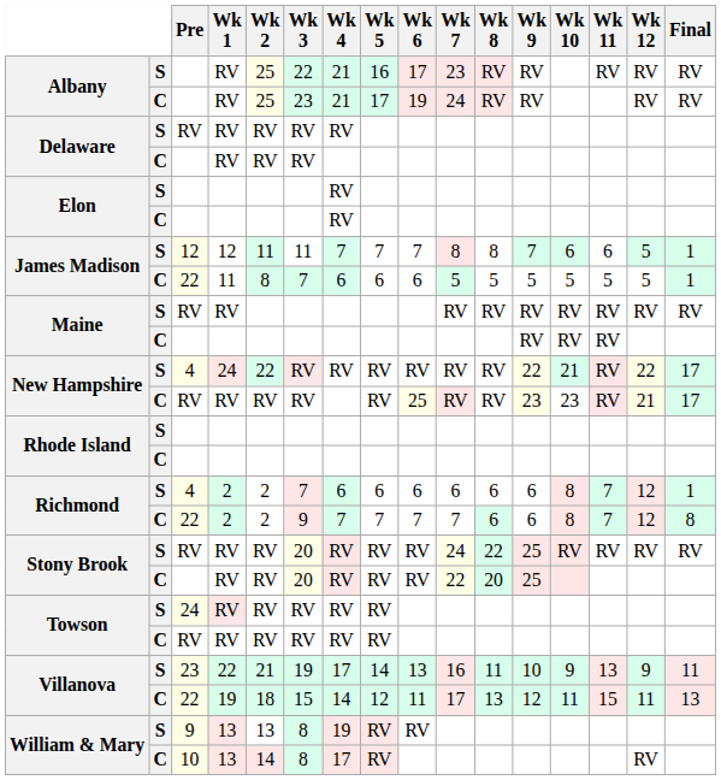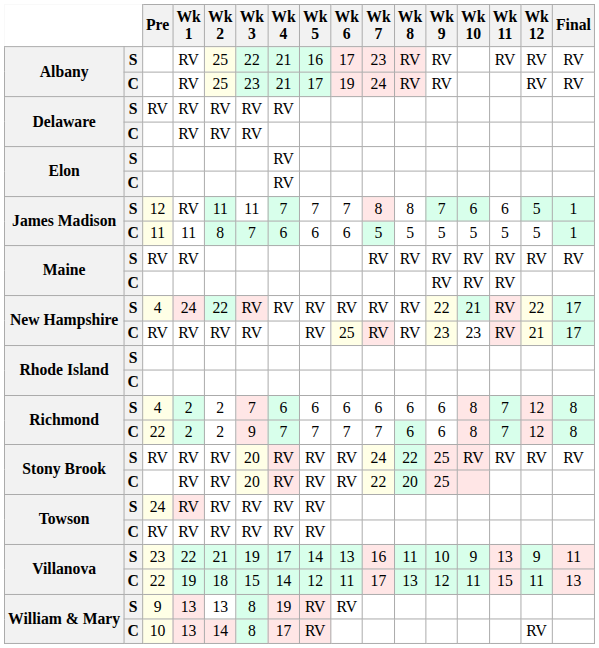 <table class="wikitable" style="white-space:nowrap;">
 <tr>
 <th colspan=2 style="background:white; border-top-style:hidden; border-left-style:hidden;"> </th>
 <th>Pre</th>
 <th>Wk<br>1</th>
 <th>Wk<br>2</th>
 <th>Wk<br>3</th>
 <th>Wk<br>4</th>
 <th>Wk<br>5</th>
 <th>Wk<br>6</th>
 <th>Wk<br>7</th>
 <th>Wk<br>8</th>
 <th>Wk<br>9</th>
 <th>Wk<br>10</th>
 <th>Wk<br>11</th>
 <th>Wk<br>12</th>
 <th>Final</th>
 </tr>
 <tr style="text-align:center;">
 <th rowspan=2 style=>Albany</th>
 <th>S</th>
 <td style="background:#FFF;"></td>
 <td style="background:#FFF;">RV</td>
 <td style="background:#FFFFE6;">25</td>
 <td style="background:#D8FFEB;">22</td>
 <td style="background:#D8FFEB;">21</td>
 <td style="background:#D8FFEB;">16</td>
 <td style="background:#FFE6E6;">17</td>
 <td style="background:#FFE6E6;">23</td>
 <td style="background:#FFE6E6;">RV</td>
 <td style="background:#FFF;">RV</td>
 <td style="background:#FFF;"></td>
 <td style="background:#FFF;">RV</td>
 <td style="background:#FFF;">RV</td>
 <td style="background:#FFF;">RV</td>
 </tr>
 <tr style="text-align:center;">
 <th>C</th>
 <td style="background:#FFF;"></td>
 <td style="background:#FFF;">RV</td>
 <td style="background:#FFFFE6;">25</td>
 <td style="background:#D8FFEB;">23</td>
 <td style="background:#D8FFEB;">21</td>
 <td style="background:#D8FFEB;">17</td>
 <td style="background:#FFE6E6;">19</td>
 <td style="background:#FFE6E6;">24</td>
 <td style="background:#FFE6E6;">RV</td>
 <td style="background:#FFF;">RV</td>
 <td style="background:#FFF;"></td>
 <td style="background:#FFF;"></td>
 <td style="background:#FFF;">RV</td>
 <td style="background:#FFF;">RV</td>
 </tr>
 <tr style="text-align:center;">
 <th rowspan=2 style=>Delaware</th>
 <th>S</th>
 <td style="background:#FFF;">RV</td>
 <td style="background:#FFF;">RV</td>
 <td style="background:#FFF;">RV</td>
 <td style="background:#FFF;">RV</td>
 <td style="background:#FFF;">RV</td>
 <td style="background:#FFF;"></td>
 <td style="background:#FFF;"></td>
 <td style="background:#FFF;"></td>
 <td style="background:#FFF;"></td>
 <td style="background:#FFF;"></td>
 <td style="background:#FFF;"></td>
 <td style="background:#FFF;"></td>
 <td style="background:#FFF;"></td>
 <td style="background:#FFF;"></td>
 </tr>
 <tr style="text-align:center;">
 <th>C</th>
 <td style="background:#FFF;"></td>
 <td style="background:#FFF;">RV</td>
 <td style="background:#FFF;">RV</td>
 <td style="background:#FFF;">RV</td>
 <td style="background:#FFF;"></td>
 <td style="background:#FFF;"></td>
 <td style="background:#FFF;"></td>
 <td style="background:#FFF;"></td>
 <td style="background:#FFF;"></td>
 <td style="background:#FFF;"></td>
 <td style="background:#FFF;"></td>
 <td style="background:#FFF;"></td>
 <td style="background:#FFF;"></td>
 <td style="background:#FFF;"></td>
 </tr>
 <tr style="text-align:center;">
 <th rowspan=2 style=>Elon</th>
 <th>S</th>
 <td style="background:#FFF;"></td>
 <td style="background:#FFF;"></td>
 <td style="background:#FFF;"></td>
 <td style="background:#FFF;"></td>
 <td style="background:#FFF;">RV</td>
 <td style="background:#FFF;"></td>
 <td style="background:#FFF;"></td>
 <td style="background:#FFF;"></td>
 <td style="background:#FFF;"></td>
 <td style="background:#FFF;"></td>
 <td style="background:#FFF;"></td>
 <td style="background:#FFF;"></td>
 <td style="background:#FFF;"></td>
 <td style="background:#FFF;"></td>
 </tr>
 <tr style="text-align:center;">
 <th>C</th>
 <td style="background:#FFF;"></td>
 <td style="background:#FFF;"></td>
 <td style="background:#FFF;"></td>
 <td style="background:#FFF;"></td>
 <td style="background:#FFF;">RV</td>
 <td style="background:#FFF;"></td>
 <td style="background:#FFF;"></td>
 <td style="background:#FFF;"></td>
 <td style="background:#FFF;"></td>
 <td style="background:#FFF;"></td>
 <td style="background:#FFF;"></td>
 <td style="background:#FFF;"></td>
 <td style="background:#FFF;"></td>
 <td style="background:#FFF;"></td>
 </tr>
 <tr style="text-align:center;">
 <th rowspan=2 style=>James Madison</th>
 <th>S</th>
 <td style="background:#FFFFE6;">12</td>
-<td style="background:#FFF;">12</td>
+<td style="background:#FFF;">RV</td>
 <td style="background:#D8FFEB;">11</td>
 <td style="background:#FFF;">11</td>
 <td style="background:#D8FFEB;">7</td>
 <td style="background:#FFF;">7</td>
 <td style="background:#FFF;">7</td>
 <td style="background:#FFE6E6;">8</td>
 <td style="background:#FFF;">8</td>
 <td style="background:#D8FFEB;">7</td>
 <td style="background:#D8FFEB;">6</td>
 <td style="background:#FFF;">6</td>
 <td style="background:#D8FFEB;">5</td>
 <td style="background:#D8FFEB;">1</td>
 </tr>
 <tr style="text-align:center;">
 <th>C</th>
-<td style="background:#FFFFE6;">22</td>
+<td style="background:#FFFFE6;">11</td>
 <td style="background:#FFF;">11</td>
 <td style="background:#D8FFEB;">8</td>
 <td style="background:#D8FFEB;">7</td>
 <td style="background:#D8FFEB;">6</td>
 <td style="background:#FFF;">6</td>
 <td style="background:#FFF;">6</td>
 <td style="background:#D8FFEB;">5</td>
 <td style="background:#FFF;">5</td>
 <td style="background:#FFF;">5</td>
 <td style="background:#FFF;">5</td>
 <td style="background:#FFF;">5</td>
 <td style="background:#FFF;">5</td>
 <td style="background:#D8FFEB;">1</td>
 </tr>
 <tr style="text-align:center;">
 <th rowspan=2 style=>Maine</th>
 <th>S</th>
 <td style="background:#FFF;">RV</td>
 <td style="background:#FFF;">RV</td>
 <td style="background:#FFF;"></td>
 <td style="background:#FFF;"></td>
 <td style="background:#FFF;"></td>
 <td style="background:#FFF;"></td>
 <td style="background:#FFF;"></td>
 <td style="background:#FFF;">RV</td>
 <td style="background:#FFF;">RV</td>
 <td style="background:#FFF;">RV</td>
 <td style="background:#FFF;">RV</td>
 <td style="background:#FFF;">RV</td>
 <td style="background:#FFF;">RV</td>
 <td style="background:#FFF;">RV</td>
 </tr>
 <tr style="text-align:center;">
 <th>C</th>
 <td style="background:#FFF;"></td>
 <td style="background:#FFF;"></td>
 <td style="background:#FFF;"></td>
 <td style="background:#FFF;"></td>
 <td style="background:#FFF;"></td>
 <td style="background:#FFF;"></td>
 <td style="background:#FFF;"></td>
 <td style="background:#FFF;"></td>
 <td style="background:#FFF;"></td>
 <td style="background:#FFF;">RV</td>
 <td style="background:#FFF;">RV</td>
 <td style="background:#FFF;">RV</td>
 <td style="background:#FFF;"></td>
 <td style="background:#FFF;"></td>
 </tr>
 <tr style="text-align:center;">
 <th rowspan=2 style=>New Hampshire</th>
 <th>S</th>
 <td style="background:#FFFFE6;">4</td>
 <td style="background:#FFE6E6;">24</td>
 <td style="background:#D8FFEB;">22</td>
 <td style="background:#FFE6E6;">RV</td>
 <td style="background:#FFF;">RV</td>
 <td style="background:#FFF;">RV</td>
 <td style="background:#FFF;">RV</td>
 <td style="background:#FFF;">RV</td>
 <td style="background:#FFF;">RV</td>
 <td style="background:#FFFFE6;">22</td>
 <td style="background:#D8FFEB;">21</td>
 <td style="background:#FFE6E6;">RV</td>
 <td style="background:#FFFFE6;">22</td>
 <td style="background:#D8FFEB;">17</td>
 </tr>
 <tr style="text-align:center;">
 <th>C</th>
 <td style="background:#FFF;">RV</td>
 <td style="background:#FFF;">RV</td>
 <td style="background:#FFF;">RV</td>
 <td style="background:#FFF;">RV</td>
 <td style="background:#FFF;"></td>
 <td style="background:#FFF;">RV</td>
 <td style="background:#FFFFE6;">25</td>
 <td style="background:#FFE6E6;">RV</td>
 <td style="background:#FFF;">RV</td>
 <td style="background:#FFFFE6;">23</td>
 <td style="background:#FFF;">23</td>
 <td style="background:#FFE6E6;">RV</td>
 <td style="background:#FFFFE6;">21</td>
 <td style="background:#D8FFEB;">17</td>
 </tr>
 <tr style="text-align:center;">
 <th rowspan=2 style=>Rhode Island</th>
 <th>S</th>
 <td style="background:#FFF;"></td>
 <td style="background:#FFF;"></td>
 <td style="background:#FFF;"></td>
 <td style="background:#FFF;"></td>
 <td style="background:#FFF;"></td>
 <td style="background:#FFF;"></td>
 <td style="background:#FFF;"></td>
 <td style="background:#FFF;"></td>
 <td style="background:#FFF;"></td>
 <td style="background:#FFF;"></td>
 <td style="background:#FFF;"></td>
 <td style="background:#FFF;"></td>
 <td style="background:#FFF;"></td>
 <td style="background:#FFF;"></td>
 </tr>
 <tr style="text-align:center;">
 <th>C</th>
 <td style="background:#FFF;"></td>
 <td style="background:#FFF;"></td>
 <td style="background:#FFF;"></td>
 <td style="background:#FFF;"></td>
 <td style="background:#FFF;"></td>
 <td style="background:#FFF;"></td>
 <td style="background:#FFF;"></td>
 <td style="background:#FFF;"></td>
 <td style="background:#FFF;"></td>
 <td style="background:#FFF;"></td>
 <td style="background:#FFF;"></td>
 <td style="background:#FFF;"></td>
 <td style="background:#FFF;"></td>
 <td style="background:#FFF;"></td>
 </tr>
 <tr style="text-align:center;">
 <th rowspan=2 style=>Richmond</th>
 <th>S</th>
 <td style="background:#FFFFE6;">4</td>
 <td style="background:#D8FFEB;">2</td>
 <td style="background:#FFF;">2</td>
 <td style="background:#FFE6E6;">7</td>
 <td style="background:#D8FFEB;">6</td>
 <td style="background:#FFF;">6</td>
 <td style="background:#FFF;">6</td>
 <td style="background:#FFF;">6</td>
 <td style="background:#FFF;">6</td>
 <td style="background:#FFF;">6</td>
 <td style="background:#FFE6E6;">8</td>
 <td style="background:#D8FFEB;">7</td>
 <td style="background:#FFE6E6;">12</td>
-<td style="background:#D8FFEB;">1</td>
+<td style="background:#D8FFEB;">8</td>
 </tr>
 <tr style="text-align:center;">
 <th>C</th>
 <td style="background:#FFFFE6;">22</td>
 <td style="background:#D8FFEB;">2</td>
 <td style="background:#FFF;">2</td>
 <td style="background:#FFE6E6;">9</td>
 <td style="background:#D8FFEB;">7</td>
 <td style="background:#FFF;">7</td>
 <td style="background:#FFF;">7</td>
 <td style="background:#FFF;">7</td>
 <td style="background:#D8FFEB;">6</td>
 <td style="background:#FFF;">6</td>
 <td style="background:#FFE6E6;">8</td>
 <td style="background:#D8FFEB;">7</td>
 <td style="background:#FFE6E6;">12</td>
 <td style="background:#D8FFEB;">8</td>
 </tr>
 <tr style="text-align:center;">
 <th rowspan=2 style=>Stony Brook</th>
 <th>S</th>
 <td style="background:#FFF;">RV</td>
 <td style="background:#FFF;">RV</td>
 <td style="background:#FFF;">RV</td>
 <td style="background:#FFFFE6;">20</td>
 <td style="background:#FFE6E6;">RV</td>
 <td style="background:#FFF;">RV</td>
 <td style="background:#FFF;">RV</td>
 <td style="background:#FFFFE6;">24</td>
 <td style="background:#D8FFEB;">22</td>
 <td style="background:#FFE6E6;">25</td>
 <td style="background:#FFE6E6;">RV</td>
 <td style="background:#FFF;">RV</td>
 <td style="background:#FFF;">RV</td>
 <td style="background:#FFF;">RV</td>
 </tr>
 <tr style="text-align:center;">
 <th>C</th>
 <td style="background:#FFF;"></td>
 <td style="background:#FFF;">RV</td>
 <td style="background:#FFF;">RV</td>
 <td style="background:#FFFFE6;">20</td>
 <td style="background:#FFE6E6;">RV</td>
 <td style="background:#FFF;">RV</td>
 <td style="background:#FFF;">RV</td>
 <td style="background:#FFFFE6;">22</td>
 <td style="background:#D8FFEB;">20</td>
 <td style="background:#FFE6E6;">25</td>
 <td style="background:#FFE6E6;"></td>
 <td style="background:#FFF;"></td>
 <td style="background:#FFF;"></td>
 <td style="background:#FFF;"></td>
 </tr>
 <tr style="text-align:center;">
 <th rowspan=2 style=>Towson</th>
 <th>S</th>
 <td style="background:#FFFFE6;">24</td>
 <td style="background:#FFE6E6;">RV</td>
 <td style="background:#FFF;">RV</td>
 <td style="background:#FFF;">RV</td>
 <td style="background:#FFF;">RV</td>
 <td style="background:#FFF;">RV</td>
 <td style="background:#FFF;"></td>
 <td style="background:#FFF;"></td>
 <td style="background:#FFF;"></td>
 <td style="background:#FFF;"></td>
 <td style="background:#FFF;"></td>
 <td style="background:#FFF;"></td>
 <td style="background:#FFF;"></td>
 <td style="background:#FFF;"></td>
 </tr>
 <tr style="text-align:center;">
 <th>C</th>
 <td style="background:#FFF;">RV</td>
 <td style="background:#FFF;">RV</td>
 <td style="background:#FFF;">RV</td>
 <td style="background:#FFF;">RV</td>
 <td style="background:#FFF;">RV</td>
 <td style="background:#FFF;">RV</td>
 <td style="background:#FFF;"></td>
 <td style="background:#FFF;"></td>
 <td style="background:#FFF;"></td>
 <td style="background:#FFF;"></td>
 <td style="background:#FFF;"></td>
 <td style="background:#FFF;"></td>
 <td style="background:#FFF;"></td>
 <td style="background:#FFF;"></td>
 </tr>
 <tr style="text-align:center;">
 <th rowspan=2 style=>Villanova</th>
 <th>S</th>
 <td style="background:#FFFFE6;">23</td>
 <td style="background:#D8FFEB;">22</td>
 <td style="background:#D8FFEB;">21</td>
 <td style="background:#D8FFEB;">19</td>
 <td style="background:#D8FFEB;">17</td>
 <td style="background:#D8FFEB;">14</td>
 <td style="background:#D8FFEB;">13</td>
 <td style="background:#FFE6E6;">16</td>
 <td style="background:#D8FFEB;">11</td>
 <td style="background:#D8FFEB;">10</td>
 <td style="background:#D8FFEB;">9</td>
 <td style="background:#FFE6E6;">13</td>
 <td style="background:#D8FFEB;">9</td>
 <td style="background:#FFE6E6;">11</td>
 </tr>
 <tr style="text-align:center;">
 <th>C</th>
 <td style="background:#FFFFE6;">22</td>
 <td style="background:#D8FFEB;">19</td>
 <td style="background:#D8FFEB;">18</td>
 <td style="background:#D8FFEB;">15</td>
 <td style="background:#D8FFEB;">14</td>
 <td style="background:#D8FFEB;">12</td>
 <td style="background:#D8FFEB;">11</td>
 <td style="background:#FFE6E6;">17</td>
 <td style="background:#D8FFEB;">13</td>
 <td style="background:#D8FFEB;">12</td>
 <td style="background:#D8FFEB;">11</td>
 <td style="background:#FFE6E6;">15</td>
 <td style="background:#D8FFEB;">11</td>
 <td style="background:#FFE6E6;">13</td>
 </tr>
 <tr style="text-align:center;">
 <th rowspan=2 style=>William & Mary</th>
 <th>S</th>
 <td style="background:#FFFFE6;">9</td>
 <td style="background:#FFE6E6;">13</td>
 <td style="background:#FFF;">13</td>
 <td style="background:#D8FFEB;">8</td>
 <td style="background:#FFE6E6;">19</td>
 <td style="background:#FFE6E6;">RV</td>
 <td style="background:#FFF;">RV</td>
 <td style="background:#FFF;"></td>
 <td style="background:#FFF;"></td>
 <td style="background:#FFF;"></td>
 <td style="background:#FFF;"></td>
 <td style="background:#FFF;"></td>
 <td style="background:#FFF;"></td>
 <td style="background:#FFF;"></td>
 </tr>
 <tr style="text-align:center;">
 <th>C</th>
 <td style="background:#FFFFE6;">10</td>
 <td style="background:#FFE6E6;">13</td>
 <td style="background:#FFE6E6;">14</td>
 <td style="background:#D8FFEB;">8</td>
 <td style="background:#FFE6E6;">17</td>
 <td style="background:#FFE6E6;">RV</td>
 <td style="background:#FFF;"></td>
 <td style="background:#FFF;"></td>
 <td style="background:#FFF;"></td>
 <td style="background:#FFF;"></td>
 <td style="background:#FFF;"></td>
 <td style="background:#FFF;"></td>
 <td style="background:#FFF;">RV</td>
 <td style="background:#FFF;"></td>
 </tr>
 </table>
